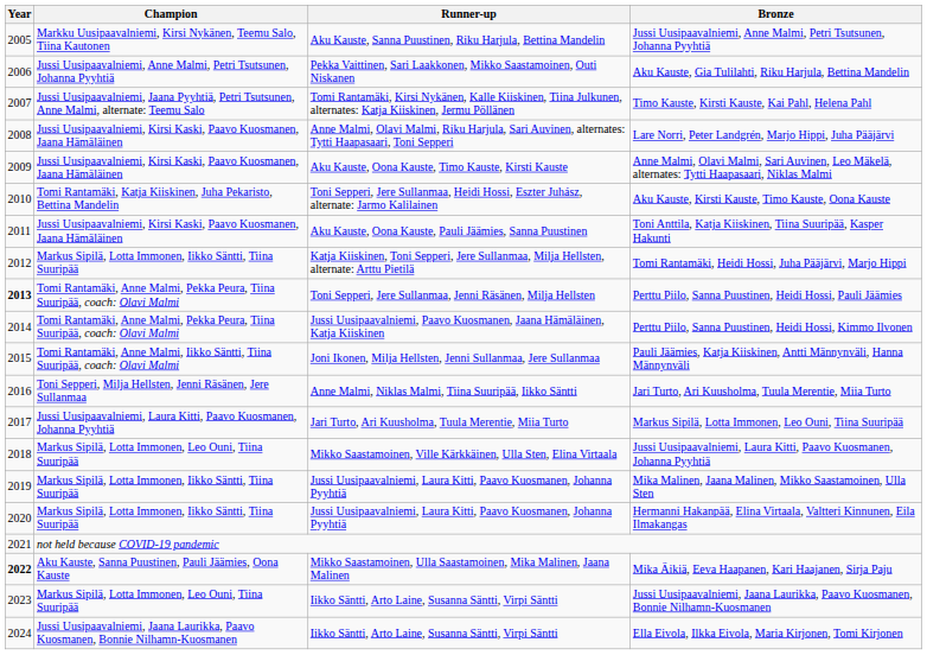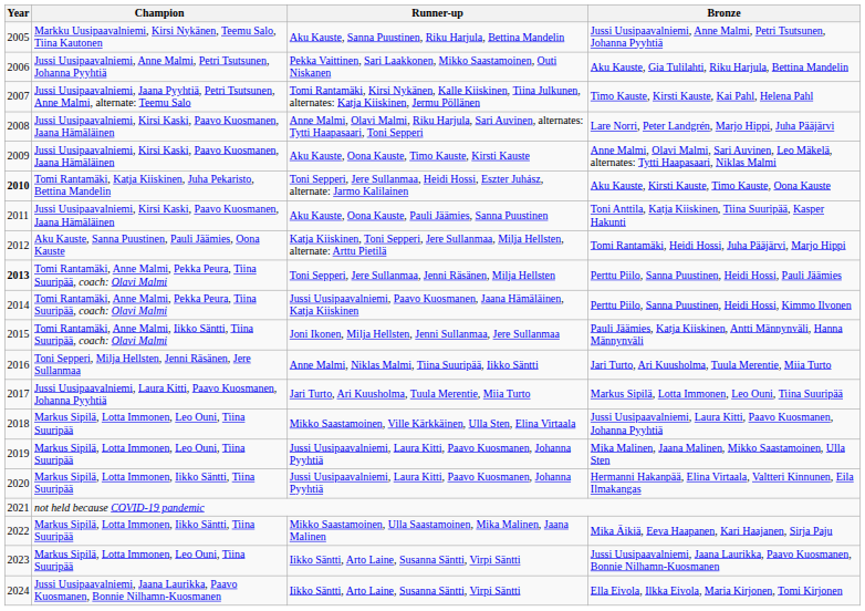 <table class="wikitable" border="1">
 <tr>
 <th>Year</th>
 <th>Champion</th>
 <th>Runner-up</th>
 <th>Bronze</th>
 </tr>
 <tr>
 <td>2005</td>
 <td><a href='#'>Markku Uusipaavalniemi</a>, <a href='#'>Kirsi Nykänen</a>, <a href='#'>Teemu Salo</a>, <a href='#'>Tiina Kautonen</a></td>
 <td><a href='#'>Aku Kauste</a>, <a href='#'>Sanna Puustinen</a>, <a href='#'>Riku Harjula</a>, <a href='#'>Bettina Mandelin</a></td>
 <td><a href='#'>Jussi Uusipaavalniemi</a>, <a href='#'>Anne Malmi</a>, <a href='#'>Petri Tsutsunen</a>, <a href='#'>Johanna Pyyhtiä</a></td>
 </tr>
 <tr>
 <td>2006</td>
 <td><a href='#'>Jussi Uusipaavalniemi</a>, <a href='#'>Anne Malmi</a>, <a href='#'>Petri Tsutsunen</a>, <a href='#'>Johanna Pyyhtiä</a></td>
 <td><a href='#'>Pekka Vaittinen</a>, <a href='#'>Sari Laakkonen</a>, <a href='#'>Mikko Saastamoinen</a>, <a href='#'>Outi Niskanen</a></td>
 <td><a href='#'>Aku Kauste</a>, <a href='#'>Gia Tulilahti</a>, <a href='#'>Riku Harjula</a>, <a href='#'>Bettina Mandelin</a></td>
 </tr>
 <tr>
 <td>2007</td>
 <td><a href='#'>Jussi Uusipaavalniemi</a>, <a href='#'>Jaana Pyyhtiä</a>, <a href='#'>Petri Tsutsunen</a>, <a href='#'>Anne Malmi</a>, alternate: <a href='#'>Teemu Salo</a></td>
 <td><a href='#'>Tomi Rantamäki</a>, <a href='#'>Kirsi Nykänen</a>, <a href='#'>Kalle Kiiskinen</a>, <a href='#'>Tiina Julkunen</a>, alternates: <a href='#'>Katja Kiiskinen</a>, <a href='#'>Jermu Pöllänen</a></td>
 <td><a href='#'>Timo Kauste</a>, <a href='#'>Kirsti Kauste</a>, <a href='#'>Kai Pahl</a>, <a href='#'>Helena Pahl</a></td>
 </tr>
 <tr>
 <td>2008</td>
 <td><a href='#'>Jussi Uusipaavalniemi</a>, <a href='#'>Kirsi Kaski</a>, <a href='#'>Paavo Kuosmanen</a>, <a href='#'>Jaana Hämäläinen</a></td>
 <td><a href='#'>Anne Malmi</a>, <a href='#'>Olavi Malmi</a>, <a href='#'>Riku Harjula</a>, <a href='#'>Sari Auvinen</a>, alternates: <a href='#'>Tytti Haapasaari</a>, <a href='#'>Toni Sepperi</a></td>
 <td><a href='#'>Lare Norri</a>, <a href='#'>Peter Landgrén</a>, <a href='#'>Marjo Hippi</a>, <a href='#'>Juha Pääjärvi</a></td>
 </tr>
 <tr>
 <td>2009</td>
 <td><a href='#'>Jussi Uusipaavalniemi</a>, <a href='#'>Kirsi Kaski</a>, <a href='#'>Paavo Kuosmanen</a>, <a href='#'>Jaana Hämäläinen</a></td>
 <td><a href='#'>Aku Kauste</a>, <a href='#'>Oona Kauste</a>, <a href='#'>Timo Kauste</a>, <a href='#'>Kirsti Kauste</a></td>
 <td><a href='#'>Anne Malmi</a>, <a href='#'>Olavi Malmi</a>, <a href='#'>Sari Auvinen</a>, <a href='#'>Leo Mäkelä</a>, alternates: <a href='#'>Tytti Haapasaari</a>, <a href='#'>Niklas Malmi</a></td>
 </tr>
 <tr>
-<td>2010</td>
+<td><strong>2010</strong></td>
 <td><a href='#'>Tomi Rantamäki</a>, <a href='#'>Katja Kiiskinen</a>, <a href='#'>Juha Pekaristo</a>, <a href='#'>Bettina Mandelin</a></td>
 <td><a href='#'>Toni Sepperi</a>, <a href='#'>Jere Sullanmaa</a>, <a href='#'>Heidi Hossi</a>, <a href='#'>Eszter Juhász</a>, alternate: <a href='#'>Jarmo Kalilainen</a></td>
 <td><a href='#'>Aku Kauste</a>, <a href='#'>Kirsti Kauste</a>, <a href='#'>Timo Kauste</a>, <a href='#'>Oona Kauste</a></td>
 </tr>
 <tr>
 <td>2011</td>
 <td><a href='#'>Jussi Uusipaavalniemi</a>, <a href='#'>Kirsi Kaski</a>, <a href='#'>Paavo Kuosmanen</a>, <a href='#'>Jaana Hämäläinen</a></td>
 <td><a href='#'>Aku Kauste</a>, <a href='#'>Oona Kauste</a>, <a href='#'>Pauli Jäämies</a>, <a href='#'>Sanna Puustinen</a></td>
 <td><a href='#'>Toni Anttila</a>, <a href='#'>Katja Kiiskinen</a>, <a href='#'>Tiina Suuripää</a>, <a href='#'>Kasper Hakunti</a></td>
 </tr>
 <tr>
 <td>2012</td>
-<td><a href='#'>Markus Sipilä</a>, <a href='#'>Lotta Immonen</a>, <a href='#'>Iikko Säntti</a>, <a href='#'>Tiina Suuripää</a></td>
+<td><a href='#'>Aku Kauste</a>, <a href='#'>Sanna Puustinen</a>, <a href='#'>Pauli Jäämies</a>, <a href='#'>Oona Kauste</a></td>
 <td><a href='#'>Katja Kiiskinen</a>, <a href='#'>Toni Sepperi</a>, <a href='#'>Jere Sullanmaa</a>, <a href='#'>Milja Hellsten</a>, alternate: <a href='#'>Arttu Pietilä</a></td>
 <td><a href='#'>Tomi Rantamäki</a>, <a href='#'>Heidi Hossi</a>, <a href='#'>Juha Pääjärvi</a>, <a href='#'>Marjo Hippi</a></td>
 </tr>
 <tr>
 <td><strong>2013</strong></td>
 <td><a href='#'>Tomi Rantamäki</a>, <a href='#'>Anne Malmi</a>, <a href='#'>Pekka Peura</a>, <a href='#'>Tiina Suuripää</a>, <em>coach: <a href='#'>Olavi Malmi</a></em></td>
 <td><a href='#'>Toni Sepperi</a>, <a href='#'>Jere Sullanmaa</a>, <a href='#'>Jenni Räsänen</a>, <a href='#'>Milja Hellsten</a></td>
 <td><a href='#'>Perttu Piilo</a>, <a href='#'>Sanna Puustinen</a>, <a href='#'>Heidi Hossi</a>, <a href='#'>Pauli Jäämies</a></td>
 </tr>
 <tr>
 <td>2014</td>
 <td><a href='#'>Tomi Rantamäki</a>, <a href='#'>Anne Malmi</a>, <a href='#'>Pekka Peura</a>, <a href='#'>Tiina Suuripää</a>, <em>coach: <a href='#'>Olavi Malmi</a></em></td>
 <td><a href='#'>Jussi Uusipaavalniemi</a>, <a href='#'>Paavo Kuosmanen</a>, <a href='#'>Jaana Hämäläinen</a>, <a href='#'>Katja Kiiskinen</a></td>
 <td><a href='#'>Perttu Piilo</a>, <a href='#'>Sanna Puustinen</a>, <a href='#'>Heidi Hossi</a>, <a href='#'>Kimmo Ilvonen</a></td>
 </tr>
 <tr>
 <td>2015</td>
 <td><a href='#'>Tomi Rantamäki</a>, <a href='#'>Anne Malmi</a>, <a href='#'>Iikko Säntti</a>, <a href='#'>Tiina Suuripää</a>, <em>coach: <a href='#'>Olavi Malmi</a></em></td>
 <td><a href='#'>Joni Ikonen</a>, <a href='#'>Milja Hellsten</a>, <a href='#'>Jenni Sullanmaa</a>, <a href='#'>Jere Sullanmaa</a></td>
 <td><a href='#'>Pauli Jäämies</a>, <a href='#'>Katja Kiiskinen</a>, <a href='#'>Antti Männynväli</a>, <a href='#'>Hanna Männynväli</a></td>
 </tr>
 <tr>
 <td>2016</td>
 <td><a href='#'>Toni Sepperi</a>, <a href='#'>Milja Hellsten</a>, <a href='#'>Jenni Räsänen</a>, <a href='#'>Jere Sullanmaa</a></td>
 <td><a href='#'>Anne Malmi</a>, <a href='#'>Niklas Malmi</a>, <a href='#'>Tiina Suuripää</a>, <a href='#'>Iikko Säntti</a></td>
 <td><a href='#'>Jari Turto</a>, <a href='#'>Ari Kuusholma</a>, <a href='#'>Tuula Merentie</a>, <a href='#'>Miia Turto</a></td>
 </tr>
 <tr>
 <td>2017</td>
 <td><a href='#'>Jussi Uusipaavalniemi</a>, <a href='#'>Laura Kitti</a>, <a href='#'>Paavo Kuosmanen</a>, <a href='#'>Johanna Pyyhtiä</a></td>
 <td><a href='#'>Jari Turto</a>, <a href='#'>Ari Kuusholma</a>, <a href='#'>Tuula Merentie</a>, <a href='#'>Miia Turto</a></td>
 <td><a href='#'>Markus Sipilä</a>, <a href='#'>Lotta Immonen</a>, <a href='#'>Leo Ouni</a>, <a href='#'>Tiina Suuripää</a></td>
 </tr>
 <tr>
 <td>2018</td>
 <td><a href='#'>Markus Sipilä</a>, <a href='#'>Lotta Immonen</a>, <a href='#'>Leo Ouni</a>, <a href='#'>Tiina Suuripää</a></td>
 <td><a href='#'>Mikko Saastamoinen</a>, <a href='#'>Ville Kärkkäinen</a>, <a href='#'>Ulla Sten</a>, <a href='#'>Elina Virtaala</a></td>
 <td><a href='#'>Jussi Uusipaavalniemi</a>, <a href='#'>Laura Kitti</a>, <a href='#'>Paavo Kuosmanen</a>, <a href='#'>Johanna Pyyhtiä</a></td>
 </tr>
 <tr>
 <td>2019</td>
-<td><a href='#'>Markus Sipilä</a>, <a href='#'>Lotta Immonen</a>, <a href='#'>Iikko Säntti</a>, <a href='#'>Tiina Suuripää</a></td>
+<td><a href='#'>Markus Sipilä</a>, <a href='#'>Lotta Immonen</a>, <a href='#'>Leo Ouni</a>, <a href='#'>Tiina Suuripää</a></td>
 <td><a href='#'>Jussi Uusipaavalniemi</a>, <a href='#'>Laura Kitti</a>, <a href='#'>Paavo Kuosmanen</a>, <a href='#'>Johanna Pyyhtiä</a></td>
 <td><a href='#'>Mika Malinen</a>, <a href='#'>Jaana Malinen</a>, <a href='#'>Mikko Saastamoinen</a>, <a href='#'>Ulla Sten</a></td>
 </tr>
 <tr>
 <td>2020</td>
 <td><a href='#'>Markus Sipilä</a>, <a href='#'>Lotta Immonen</a>, <a href='#'>Iikko Säntti</a>, <a href='#'>Tiina Suuripää</a></td>
 <td><a href='#'>Jussi Uusipaavalniemi</a>, <a href='#'>Laura Kitti</a>, <a href='#'>Paavo Kuosmanen</a>, <a href='#'>Johanna Pyyhtiä</a></td>
 <td><a href='#'>Hermanni Hakanpää</a>, <a href='#'>Elina Virtaala</a>, <a href='#'>Valtteri Kinnunen</a>, <a href='#'>Eila Ilmakangas</a></td>
 </tr>
 <tr>
 <td>2021</td>
 <td colspan="3"><em>not held because <a href='#'>COVID-19 pandemic</a></td>
 </tr>
 <tr>
-<td><strong>2022</strong></td>
-<td><a href='#'>Aku Kauste</a>, <a href='#'>Sanna Puustinen</a>, <a href='#'>Pauli Jäämies</a>, <a href='#'>Oona Kauste</a></td>
+<td>2022</td>
+<td><a href='#'>Markus Sipilä</a>, <a href='#'>Lotta Immonen</a>, <a href='#'>Iikko Säntti</a>, <a href='#'>Tiina Suuripää</a></td>
 <td><a href='#'>Mikko Saastamoinen</a>, <a href='#'>Ulla Saastamoinen</a>, <a href='#'>Mika Malinen</a>, <a href='#'>Jaana Malinen</a></td>
 <td><a href='#'>Mika Äikiä</a>, <a href='#'>Eeva Haapanen</a>, <a href='#'>Kari Haajanen</a>, <a href='#'>Sirja Paju</a></td>
 </tr>
 <tr>
 <td>2023</td>
 <td><a href='#'>Markus Sipilä</a>, <a href='#'>Lotta Immonen</a>, <a href='#'>Leo Ouni</a>, <a href='#'>Tiina Suuripää</a></td>
 <td><a href='#'>Iikko Säntti</a>, <a href='#'>Arto Laine</a>, <a href='#'>Susanna Säntti</a>, <a href='#'>Virpi Säntti</a></td>
 <td><a href='#'>Jussi Uusipaavalniemi</a>, <a href='#'>Jaana Laurikka</a>, <a href='#'>Paavo Kuosmanen</a>, <a href='#'>Bonnie Nilhamn-Kuosmanen</a></td>
 </tr>
 <tr>
 <td>2024</td>
 <td><a href='#'>Jussi Uusipaavalniemi</a>, <a href='#'>Jaana Laurikka</a>, <a href='#'>Paavo Kuosmanen</a>, <a href='#'>Bonnie Nilhamn-Kuosmanen</a></td>
 <td><a href='#'>Iikko Säntti</a>, <a href='#'>Arto Laine</a>, <a href='#'>Susanna Säntti</a>, <a href='#'>Virpi Säntti</a></td>
 <td><a href='#'>Ella Eivola</a>, <a href='#'>Ilkka Eivola</a>, <a href='#'>Maria Kirjonen</a>, <a href='#'>Tomi Kirjonen</a></td>
 </tr>
 </table>
